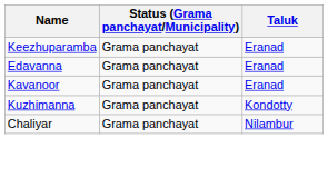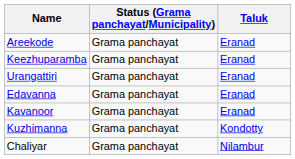 <table class="wikitable sortable static-row-numbers static-row-header-hash">
 <tr>
 <th width="100px">Name</th>
 <th width="130px">Status (<a href='#'>Grama panchayat</a>/<a href='#'>Municipality</a>)</th>
 <th width="100px"><a href='#'>Taluk</a></th>
 </tr>
 <tr>
+<td><a href='#'>Areekode</a></td>
+<td>Grama panchayat</td>
+<td><a href='#'>Eranad</a></td>
+</tr>
+<tr>
 <td><a href='#'>Keezhuparamba</a></td>
+<td>Grama panchayat</td>
+<td><a href='#'>Eranad</a></td>
+</tr>
+<tr>
+<td><a href='#'>Urangattiri</a></td>
 <td>Grama panchayat</td>
 <td><a href='#'>Eranad</a></td>
 </tr>
 <tr>
 <td><a href='#'>Edavanna</a></td>
 <td>Grama panchayat</td>
 <td><a href='#'>Eranad</a></td>
 </tr>
 <tr>
 <td><a href='#'>Kavanoor</a></td>
 <td>Grama panchayat</td>
 <td><a href='#'>Eranad</a></td>
 </tr>
 <tr>
 <td><a href='#'>Kuzhimanna</a></td>
 <td>Grama panchayat</td>
 <td><a href='#'>Kondotty</a></td>
 </tr>
 <tr>
 <td>Chaliyar</td>
 <td>Grama panchayat</td>
 <td><a href='#'>Nilambur</a></td>
 </tr>
 </table>
